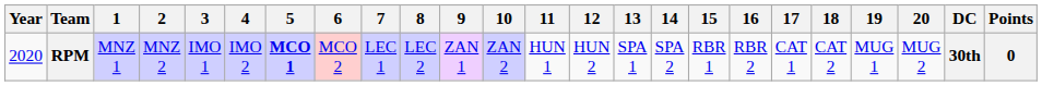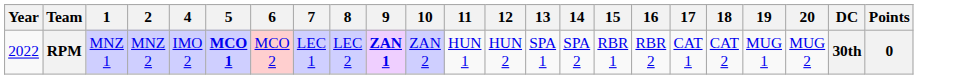 <table class="wikitable" style="text-align:center; font-size:90%">
 <tr>
 <th>Year</th>
 <th>Team</th>
 <th>1</th>
 <th>2</th>
-<th>3</th>
 <th>4</th>
 <th>5</th>
 <th>6</th>
 <th>7</th>
 <th>8</th>
 <th>9</th>
 <th>10</th>
 <th>11</th>
 <th>12</th>
 <th>13</th>
 <th>14</th>
 <th>15</th>
 <th>16</th>
 <th>17</th>
 <th>18</th>
 <th>19</th>
 <th>20</th>
 <th>DC</th>
 <th>Points</th>
 </tr>
 <tr>
-<td><a href='#'>2020</a></td>
+<td><a href='#'>2022</a></td>
 <th>RPM</th>
 <td style="background:#CFCFFF;"><a href='#'>MNZ<br>1</a><br></td>
 <td style="background:#CFCFFF;"><a href='#'>MNZ<br>2</a><br></td>
-<td style="background:#CFCFFF;"><a href='#'>IMO<br>1</a><br></td>
 <td style="background:#CFCFFF;"><a href='#'>IMO<br>2</a><br></td>
 <td style="background:#CFCFFF;"><strong><a href='#'>MCO<br>1</a><br></strong></td>
 <td style="background:#FFCFCF;"><a href='#'>MCO<br>2</a><br></td>
 <td style="background:#CFCFFF;"><a href='#'>LEC<br>1</a><br></td>
 <td style="background:#CFCFFF;"><a href='#'>LEC<br>2</a><br></td>
-<td style="background:#efcfff;"><a href='#'>ZAN<br>1</a><br></td>
+<td style="background:#efcfff;"><strong><a href='#'>ZAN<br>1</a><br></strong></td>
 <td style="background:#cfcfff;"><a href='#'>ZAN<br>2</a><br></td>
 <td style="background:#;"><a href='#'>HUN<br>1</a></td>
 <td style="background:#;"><a href='#'>HUN<br>2</a></td>
 <td style="background:#;"><a href='#'>SPA<br>1</a></td>
 <td style="background:#;"><a href='#'>SPA<br>2</a></td>
 <td style="background:#;"><a href='#'>RBR<br>1</a></td>
 <td style="background:#;"><a href='#'>RBR<br>2</a></td>
 <td style="background:#;"><a href='#'>CAT<br>1</a></td>
 <td style="background:#;"><a href='#'>CAT<br>2</a></td>
 <td style="background:#;"><a href='#'>MUG<br>1</a></td>
 <td style="background:#;"><a href='#'>MUG<br>2</a></td>
 <th>30th</th>
 <th>0</th>
 </tr>
 </table>
